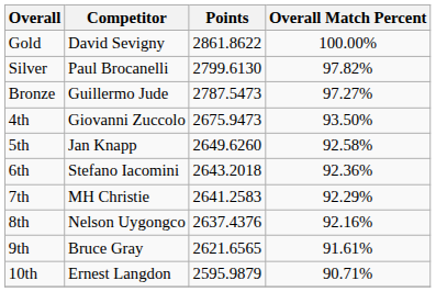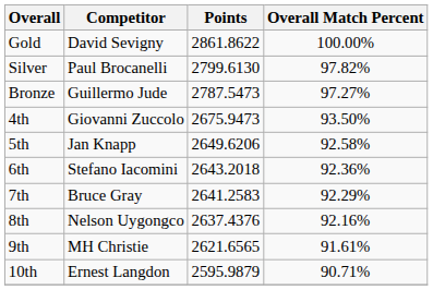 <table class="wikitable sortable" style="text-align: left;">
 <tr>
 <th>Overall</th>
 <th>Competitor</th>
 <th>Points</th>
 <th colspan="2">Overall Match Percent</th>
 </tr>
 <tr>
 <td> Gold</td>
 <td>David Sevigny</td>
 <td>2861.8622</td>
 <td colspan="2" style="text-align: center;">100.00%</td>
 </tr>
 <tr>
 <td> Silver</td>
 <td>Paul Brocanelli</td>
 <td>2799.6130</td>
 <td colspan="2" style="text-align: center;">97.82%</td>
 </tr>
 <tr>
 <td> Bronze</td>
 <td>Guillermo Jude</td>
 <td>2787.5473</td>
 <td colspan="2" style="text-align: center;">97.27%</td>
 </tr>
 <tr>
 <td>4th</td>
 <td>Giovanni Zuccolo</td>
 <td>2675.9473</td>
 <td colspan="2" style="text-align: center;">93.50%</td>
 </tr>
 <tr>
 <td>5th</td>
 <td>Jan Knapp</td>
-<td>2649.6260</td>
+<td>2649.6206</td>
 <td colspan="2" style="text-align: center;">92.58%</td>
 </tr>
 <tr>
 <td>6th</td>
 <td>Stefano Iacomini</td>
 <td>2643.2018</td>
 <td colspan="2" style="text-align: center;">92.36%</td>
 </tr>
 <tr>
 <td>7th</td>
-<td>MH Christie</td>
+<td>Bruce Gray</td>
 <td>2641.2583</td>
 <td colspan="2" style="text-align: center;">92.29%</td>
 </tr>
 <tr>
 <td>8th</td>
 <td>Nelson Uygongco</td>
 <td>2637.4376</td>
 <td colspan="2" style="text-align: center;">92.16%</td>
 </tr>
 <tr>
 <td>9th</td>
-<td>Bruce Gray</td>
+<td>MH Christie</td>
 <td>2621.6565</td>
 <td colspan="2" style="text-align: center;">91.61%</td>
 </tr>
 <tr>
 <td>10th</td>
 <td>Ernest Langdon</td>
 <td>2595.9879</td>
 <td colspan="2" style="text-align: center;">90.71%</td>
 </tr>
 <tr>
 </tr>
 </table>
